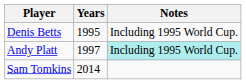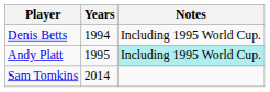 <table class="wikitable sortable">
 <tr>
 <th>Player</th>
 <th>Years</th>
 <th>Notes</th>
 </tr>
 <tr>
 <td><a href='#'>Denis Betts</a></td>
-<td>1995</td>
+<td>1994</td>
 <td>Including 1995 World Cup.</td>
 </tr>
 <tr>
 <td><a href='#'>Andy Platt</a></td>
-<td>1997</td>
+<td>1995</td>
 <td style="background: paleturquoise;">Including 1995 World Cup.</td>
 </tr>
 <tr>
 <td><a href='#'>Sam Tomkins</a></td>
 <td>2014</td>
 <td></td>
 </tr>
 </table>
